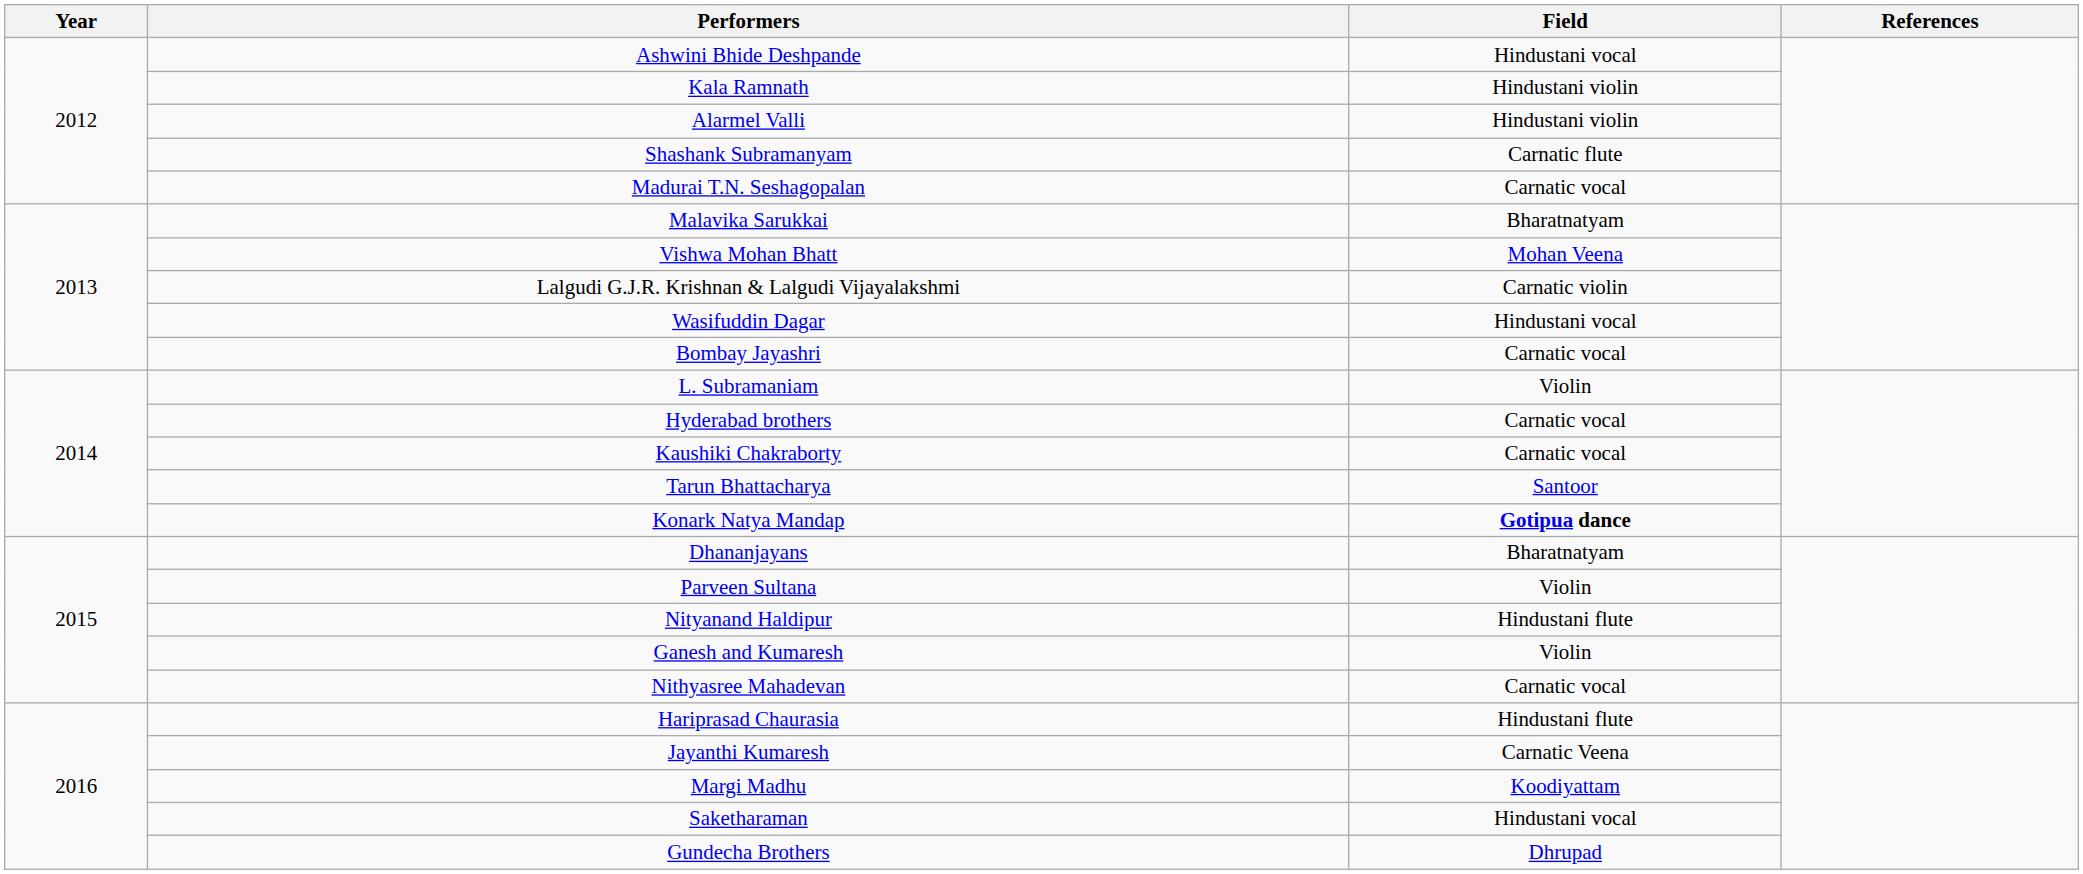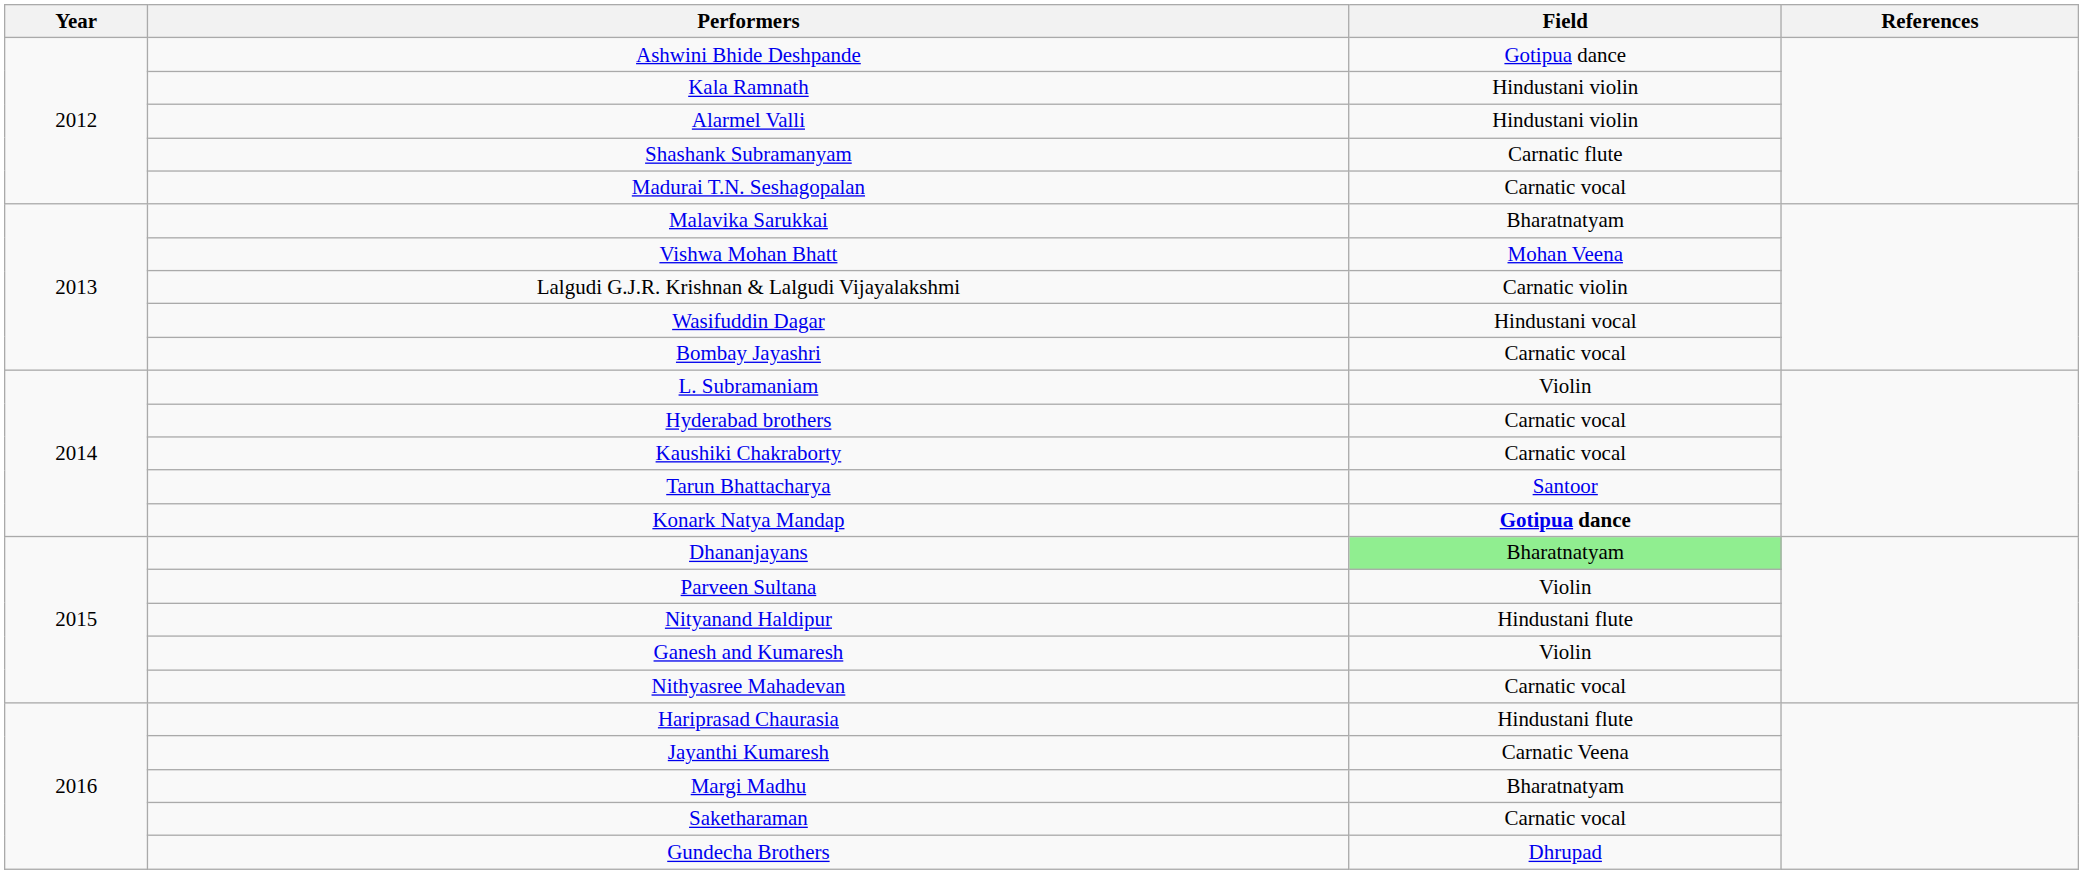 <table class="wikitable" style="width: 100%; text-align: center;">
 <tr>
 <th>Year</th>
 <th>Performers</th>
 <th>Field</th>
 <th>References</th>
 </tr>
 <tr>
 <td rowspan=5>2012</td>
 <td><a href='#'>Ashwini Bhide Deshpande</a></td>
-<td>Hindustani vocal</td>
+<td><a href='#'>Gotipua</a> dance</td>
 <td rowspan=5></td>
 </tr>
 <tr>
 <td><a href='#'>Kala Ramnath</a></td>
 <td>Hindustani violin</td>
 </tr>
 <tr>
 <td><a href='#'>Alarmel Valli</a></td>
 <td>Hindustani violin</td>
 </tr>
 <tr>
 <td><a href='#'>Shashank Subramanyam</a></td>
 <td>Carnatic flute</td>
 </tr>
 <tr>
 <td><a href='#'>Madurai T.N. Seshagopalan</a></td>
 <td>Carnatic vocal</td>
 </tr>
 <tr>
 <td rowspan=5>2013</td>
 <td><a href='#'>Malavika Sarukkai</a></td>
 <td>Bharatnatyam</td>
 <td rowspan=5></td>
 </tr>
 <tr>
 <td><a href='#'>Vishwa Mohan Bhatt</a></td>
 <td><a href='#'>Mohan Veena</a></td>
 </tr>
 <tr>
 <td>Lalgudi G.J.R. Krishnan & Lalgudi Vijayalakshmi</td>
 <td>Carnatic violin</td>
 </tr>
 <tr>
 <td><a href='#'>Wasifuddin Dagar</a></td>
 <td>Hindustani vocal</td>
 </tr>
 <tr>
 <td><a href='#'>Bombay Jayashri</a></td>
 <td>Carnatic vocal</td>
 </tr>
 <tr>
 <td rowspan=5>2014</td>
 <td><a href='#'>L. Subramaniam</a></td>
 <td>Violin</td>
 <td rowspan=5></td>
 </tr>
 <tr>
 <td><a href='#'>Hyderabad brothers</a></td>
 <td>Carnatic vocal</td>
 </tr>
 <tr>
 <td><a href='#'>Kaushiki Chakraborty</a></td>
 <td>Carnatic vocal</td>
 </tr>
 <tr>
 <td><a href='#'>Tarun Bhattacharya</a></td>
 <td><a href='#'>Santoor</a></td>
 </tr>
 <tr>
 <td><a href='#'>Konark Natya Mandap</a></td>
 <td><strong><a href='#'>Gotipua</a> dance</strong></td>
 </tr>
 <tr>
 <td rowspan=5>2015</td>
 <td><a href='#'>Dhananjayans</a></td>
-<td>Bharatnatyam</td>
+<td style="background: lightgreen;">Bharatnatyam</td>
 <td rowspan=5></td>
 </tr>
 <tr>
 <td><a href='#'>Parveen Sultana</a></td>
 <td>Violin</td>
 </tr>
 <tr>
 <td><a href='#'>Nityanand Haldipur</a></td>
 <td>Hindustani flute</td>
 </tr>
 <tr>
 <td><a href='#'>Ganesh and Kumaresh</a></td>
 <td>Violin</td>
 </tr>
 <tr>
 <td><a href='#'>Nithyasree Mahadevan</a></td>
 <td>Carnatic vocal</td>
 </tr>
 <tr>
 <td rowspan=5>2016</td>
 <td><a href='#'>Hariprasad Chaurasia</a></td>
 <td>Hindustani flute</td>
 <td rowspan=5></td>
 </tr>
 <tr>
 <td><a href='#'>Jayanthi Kumaresh</a></td>
 <td>Carnatic Veena</td>
 </tr>
 <tr>
 <td><a href='#'>Margi Madhu</a></td>
-<td><a href='#'>Koodiyattam</a></td>
+<td>Bharatnatyam</td>
 </tr>
 <tr>
 <td><a href='#'>Saketharaman</a></td>
-<td>Hindustani vocal</td>
+<td>Carnatic vocal</td>
 </tr>
 <tr>
 <td><a href='#'>Gundecha Brothers</a></td>
 <td><a href='#'>Dhrupad</a></td>
 </tr>
 </table>
